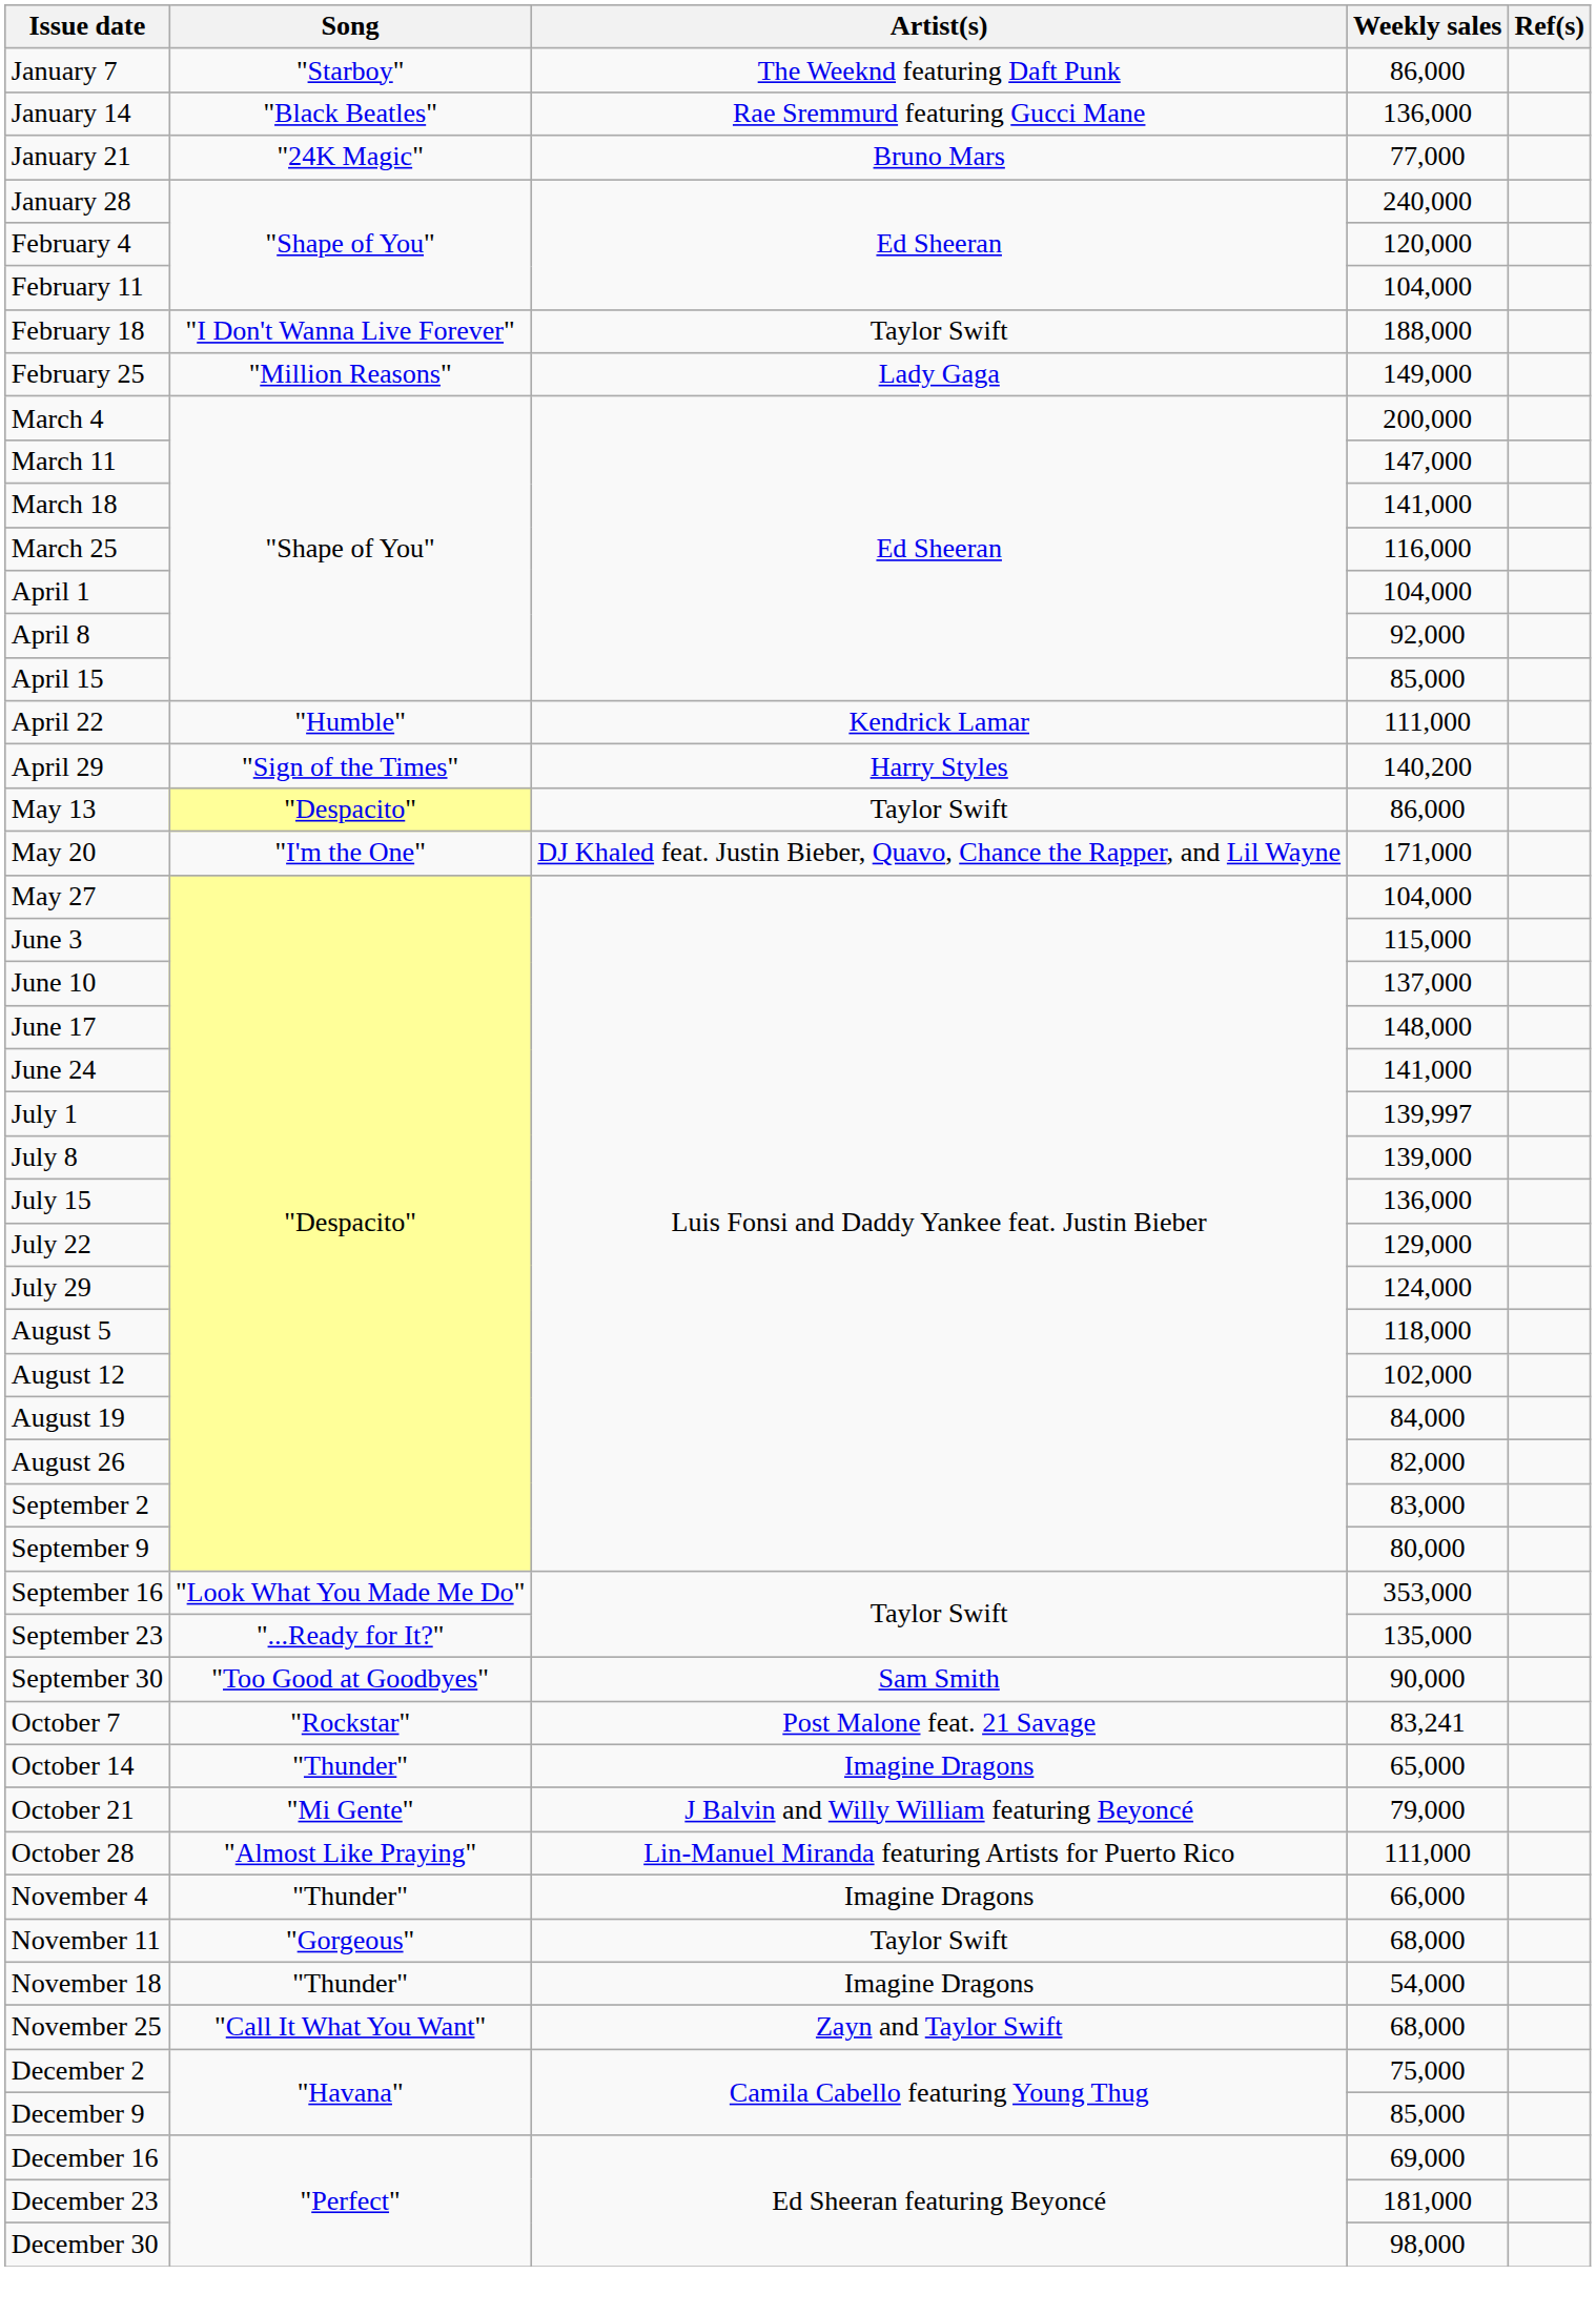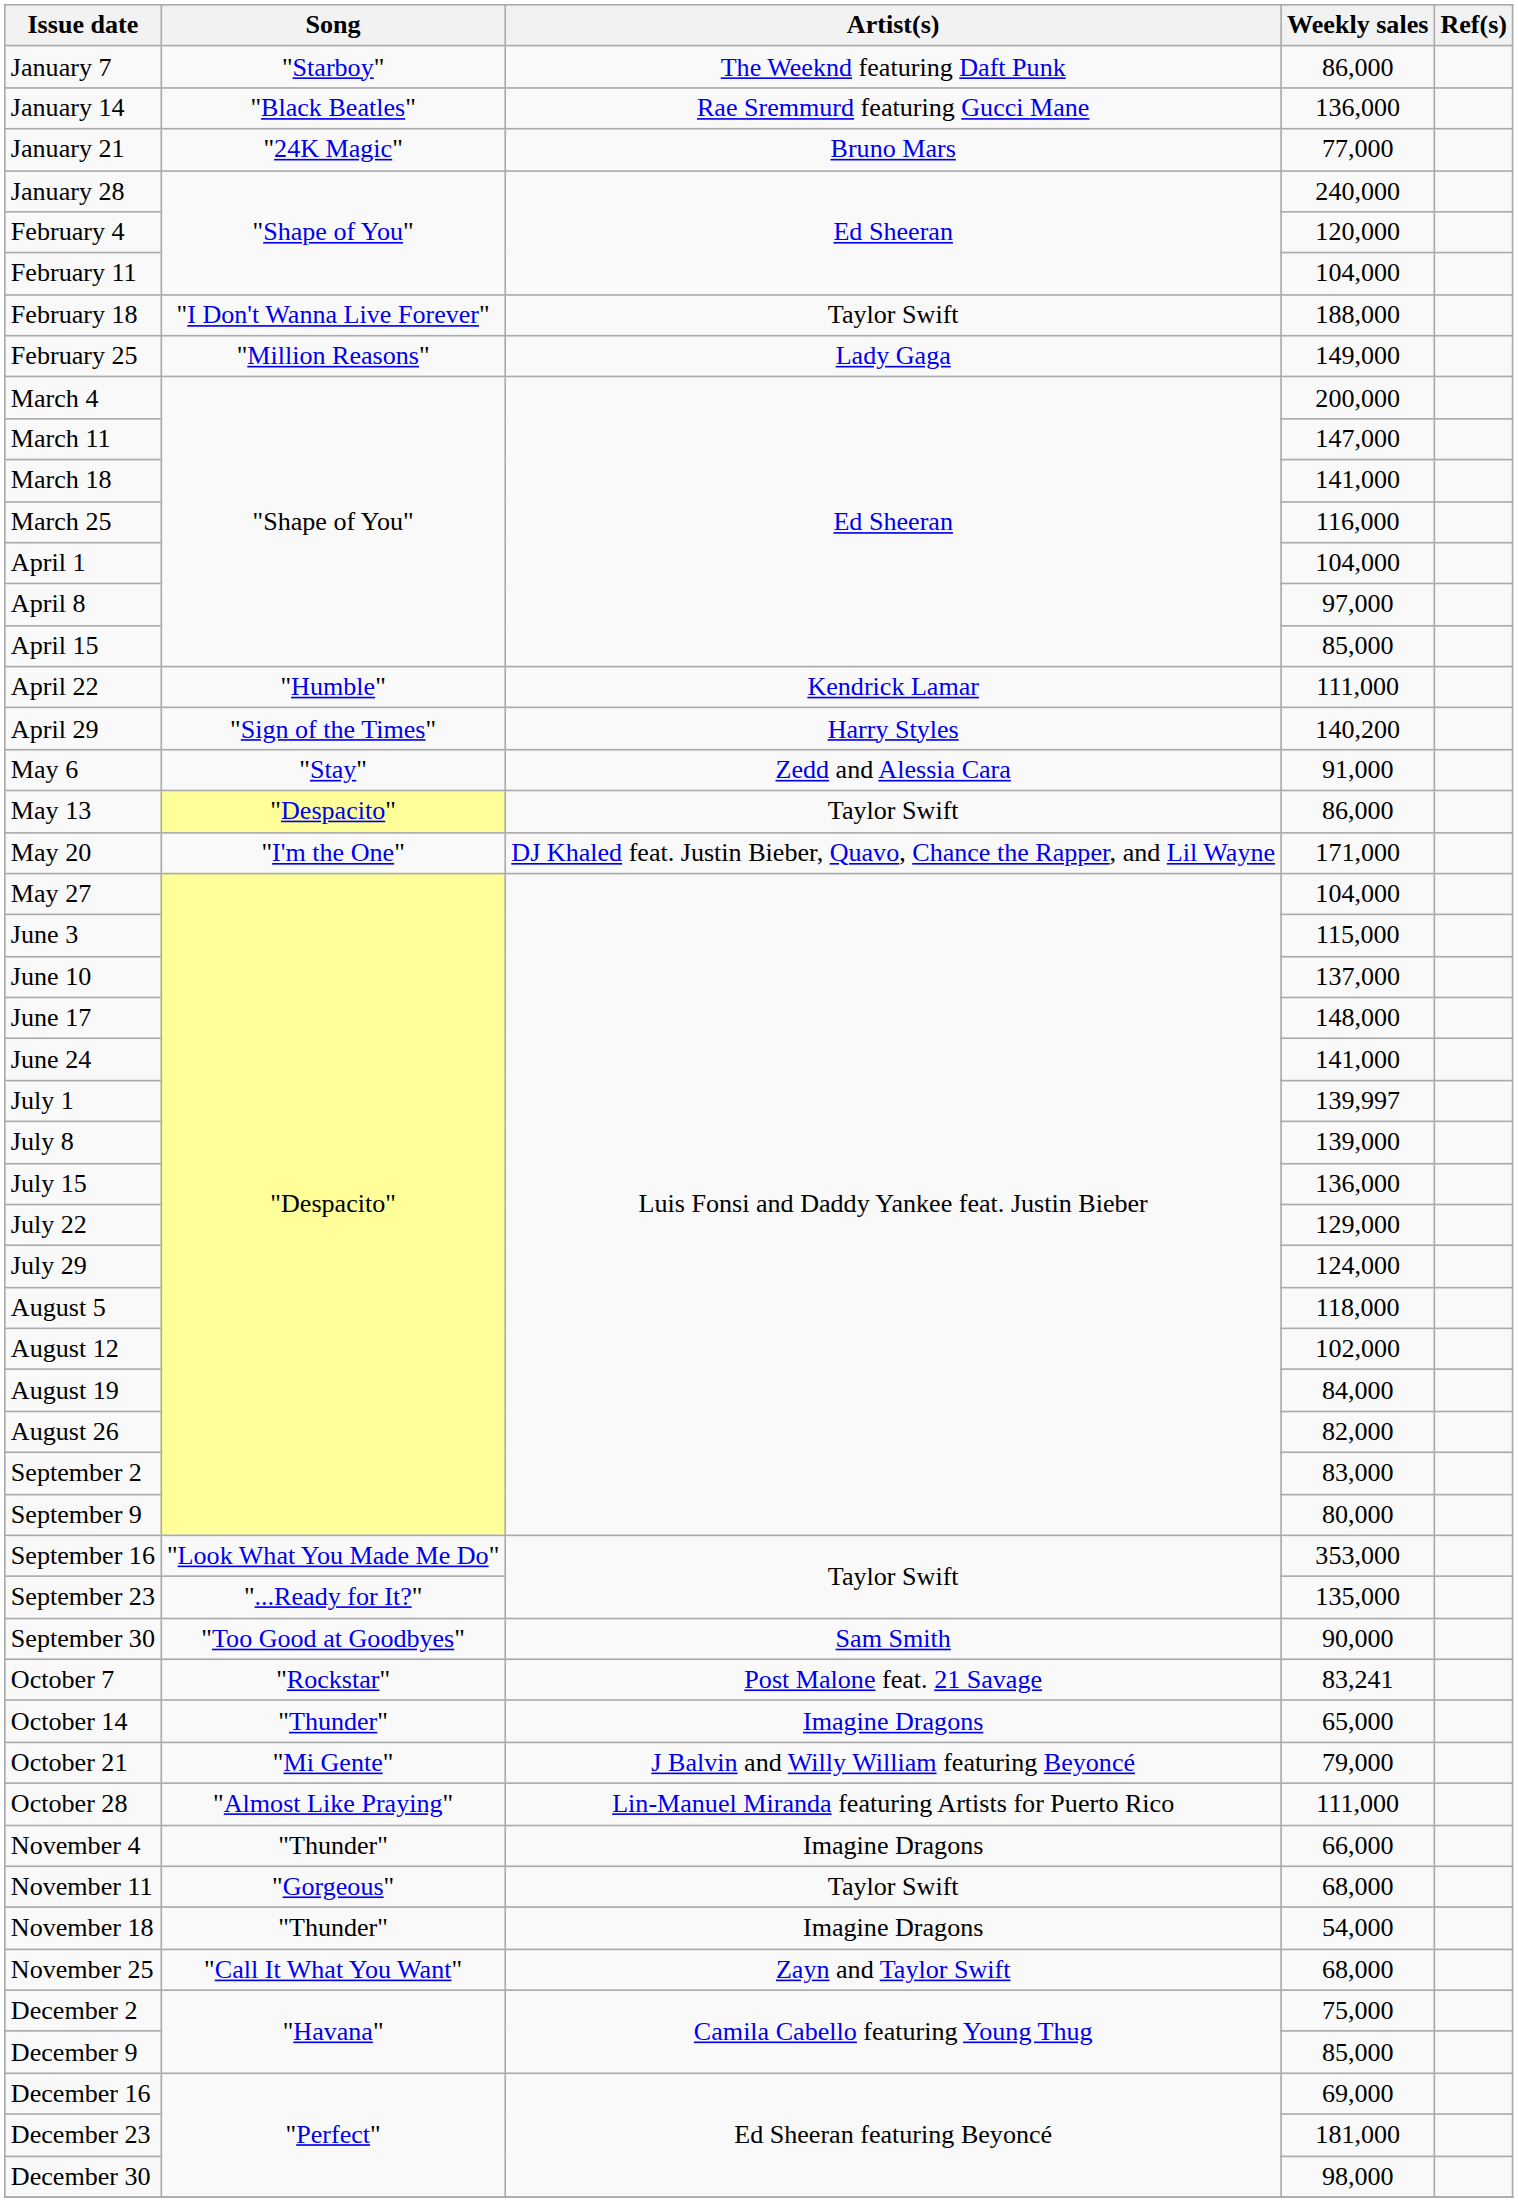 <table class="wikitable sortable">
 <tr>
 <th>Issue date</th>
 <th>Song</th>
 <th>Artist(s)</th>
 <th>Weekly sales</th>
 <th>Ref(s)</th>
 </tr>
 <tr>
 <td>January 7</td>
 <td style="text-align: center;" rowspan="1">"<a href='#'>Starboy</a>"</td>
 <td style="text-align: center;" rowspan="1"><a href='#'>The Weeknd</a> featuring <a href='#'>Daft Punk</a></td>
 <td style="text-align: center;">86,000</td>
 <td style="text-align: center;"></td>
 </tr>
 <tr>
 <td>January 14</td>
 <td style="text-align: center;" rowspan="1">"<a href='#'>Black Beatles</a>"</td>
 <td style="text-align: center;" rowspan="1"><a href='#'>Rae Sremmurd</a> featuring <a href='#'>Gucci Mane</a></td>
 <td style="text-align: center;">136,000</td>
 <td style="text-align: center;"></td>
 </tr>
 <tr>
 <td>January 21</td>
 <td style="text-align: center;" rowspan="1">"<a href='#'>24K Magic</a>"</td>
 <td style="text-align: center;" rowspan="1"><a href='#'>Bruno Mars</a></td>
 <td style="text-align: center;">77,000</td>
 <td style="text-align: center;"></td>
 </tr>
 <tr>
 <td>January 28</td>
 <td style="text-align: center;" rowspan="3">"<a href='#'>Shape of You</a>"</td>
 <td style="text-align: center;" rowspan="3"><a href='#'>Ed Sheeran</a></td>
 <td style="text-align: center;">240,000</td>
 <td style="text-align: center;"></td>
 </tr>
 <tr>
 <td>February 4</td>
 <td style="text-align: center;">120,000</td>
 <td style="text-align: center;"></td>
 </tr>
 <tr>
 <td>February 11</td>
 <td style="text-align: center;">104,000</td>
 <td style="text-align: center;"></td>
 </tr>
 <tr>
 <td>February 18</td>
 <td style="text-align: center;" rowspan="1">"<a href='#'>I Don't Wanna Live Forever</a>"</td>
 <td style="text-align: center;">Taylor Swift</td>
 <td style="text-align: center;">188,000</td>
 <td style="text-align: center;"></td>
 </tr>
 <tr>
 <td>February 25</td>
 <td style="text-align: center;" rowspan="1">"<a href='#'>Million Reasons</a>"</td>
 <td style="text-align: center;" rowspan="1"><a href='#'>Lady Gaga</a></td>
 <td style="text-align: center;">149,000</td>
 <td style="text-align: center;"></td>
 </tr>
 <tr>
 <td>March 4</td>
 <td style="text-align: center;" rowspan="7">"Shape of You"</td>
 <td style="text-align: center;" rowspan="7"><a href='#'>Ed Sheeran</a></td>
 <td style="text-align: center;">200,000</td>
 <td style="text-align: center;"></td>
 </tr>
 <tr>
 <td>March 11</td>
 <td style="text-align: center;">147,000</td>
 <td style="text-align: center;"></td>
 </tr>
 <tr>
 <td>March 18</td>
 <td style="text-align: center;">141,000</td>
 <td style="text-align: center;"></td>
 </tr>
 <tr>
 <td>March 25</td>
 <td style="text-align: center;">116,000</td>
 <td style="text-align: center;"></td>
 </tr>
 <tr>
 <td>April 1</td>
 <td style="text-align: center;">104,000</td>
 <td style="text-align: center;"></td>
 </tr>
 <tr>
 <td>April 8</td>
-<td style="text-align: center;">92,000</td>
+<td style="text-align: center;">97,000</td>
 <td style="text-align: center;"></td>
 </tr>
 <tr>
 <td>April 15</td>
 <td style="text-align: center;">85,000</td>
 <td style="text-align: center;"></td>
 </tr>
 <tr>
 <td>April 22</td>
 <td style="text-align: center;">"<a href='#'>Humble</a>"</td>
 <td style="text-align: center;"><a href='#'>Kendrick Lamar</a></td>
 <td style="text-align: center;">111,000</td>
 <td style="text-align: center;"></td>
 </tr>
 <tr>
 <td>April 29</td>
 <td style="text-align: center;">"<a href='#'>Sign of the Times</a>"</td>
 <td style="text-align: center;"><a href='#'>Harry Styles</a></td>
 <td style="text-align: center;">140,200</td>
+<td style="text-align: center;"></td>
+</tr>
+<tr>
+<td>May 6</td>
+<td style="text-align: center;">"<a href='#'>Stay</a>"</td>
+<td style="text-align: center;"><a href='#'>Zedd</a> and <a href='#'>Alessia Cara</a></td>
+<td style="text-align: center;">91,000</td>
 <td style="text-align: center;"></td>
 </tr>
 <tr>
 <td>May 13</td>
 <td bgcolor=FFFF99 style="text-align: center;">"<a href='#'>Despacito</a>" </td>
 <td style="text-align: center;">Taylor Swift</td>
 <td style="text-align: center;">86,000</td>
 <td style="text-align: center;"></td>
 </tr>
 <tr>
 <td>May 20</td>
 <td style="text-align: center;">"<a href='#'>I'm the One</a>"</td>
 <td style="text-align: center;"><a href='#'>DJ Khaled</a> feat. Justin Bieber, <a href='#'>Quavo</a>, <a href='#'>Chance the Rapper</a>, and <a href='#'>Lil Wayne</a></td>
 <td style="text-align: center;">171,000</td>
 <td style="text-align: center;"></td>
 </tr>
 <tr>
 <td>May 27</td>
 <td bgcolor=FFFF99 style="text-align: center;" rowspan="16">"Despacito" </td>
 <td style="text-align: center;" rowspan="16">Luis Fonsi and Daddy Yankee feat. Justin Bieber</td>
 <td style="text-align: center;">104,000</td>
 <td style="text-align: center;"></td>
 </tr>
 <tr>
 <td>June 3</td>
 <td style="text-align: center;">115,000</td>
 <td style="text-align: center;"></td>
 </tr>
 <tr>
 <td>June 10</td>
 <td style="text-align: center;">137,000</td>
 <td style="text-align: center;"></td>
 </tr>
 <tr>
 <td>June 17</td>
 <td style="text-align: center;">148,000</td>
 <td style="text-align: center;"></td>
 </tr>
 <tr>
 <td>June 24</td>
 <td style="text-align: center;">141,000</td>
 <td style="text-align: center;"></td>
 </tr>
 <tr>
 <td>July 1</td>
 <td style="text-align: center;">139,997</td>
 <td style="text-align: center;"></td>
 </tr>
 <tr>
 <td>July 8</td>
 <td style="text-align: center;">139,000</td>
 <td style="text-align: center;"></td>
 </tr>
 <tr>
 <td>July 15</td>
 <td style="text-align: center;">136,000</td>
 <td style="text-align: center;"></td>
 </tr>
 <tr>
 <td>July 22</td>
 <td style="text-align: center;">129,000</td>
 <td style="text-align: center;"></td>
 </tr>
 <tr>
 <td>July 29</td>
 <td style="text-align: center;">124,000</td>
 <td style="text-align: center;"></td>
 </tr>
 <tr>
 <td>August 5</td>
 <td style="text-align: center;">118,000</td>
 <td style="text-align: center;"></td>
 </tr>
 <tr>
 <td>August 12</td>
 <td style="text-align: center;">102,000</td>
 <td style="text-align: center;"></td>
 </tr>
 <tr>
 <td>August 19</td>
 <td style="text-align: center;">84,000</td>
 <td style="text-align: center;"></td>
 </tr>
 <tr>
 <td>August 26</td>
 <td style="text-align: center;">82,000</td>
 <td style="text-align: center;"></td>
 </tr>
 <tr>
 <td>September 2</td>
 <td style="text-align: center;">83,000</td>
 <td style="text-align: center;"></td>
 </tr>
 <tr>
 <td>September 9</td>
 <td style="text-align: center;">80,000</td>
 <td style="text-align: center;"></td>
 </tr>
 <tr>
 <td>September 16</td>
 <td style="text-align: center;" rowspan=1>"<a href='#'>Look What You Made Me Do</a>"</td>
 <td style="text-align: center;" rowspan=2>Taylor Swift</td>
 <td style="text-align: center;">353,000</td>
 <td style="text-align: center;"></td>
 </tr>
 <tr>
 <td>September 23</td>
 <td style="text-align: center;" rowspan=1>"<a href='#'>...Ready for It?</a>"</td>
 <td style="text-align: center;">135,000</td>
 <td style="text-align: center;"></td>
 </tr>
 <tr>
 <td>September 30</td>
 <td style="text-align: center;" rowspan=1>"<a href='#'>Too Good at Goodbyes</a>"</td>
 <td style="text-align: center;" rowspan=1><a href='#'>Sam Smith</a></td>
 <td style="text-align: center;">90,000</td>
 <td style="text-align: center;"></td>
 </tr>
 <tr>
 <td>October 7</td>
 <td style="text-align: center;" rowspan=1>"<a href='#'>Rockstar</a>"</td>
 <td style="text-align: center;" rowspan=1><a href='#'>Post Malone</a> feat. <a href='#'>21 Savage</a></td>
 <td style="text-align: center;">83,241</td>
 <td style="text-align: center;"></td>
 </tr>
 <tr>
 <td>October 14</td>
 <td style="text-align: center;">"<a href='#'>Thunder</a>"</td>
 <td style="text-align: center;"><a href='#'>Imagine Dragons</a></td>
 <td style="text-align: center;">65,000</td>
 <td style="text-align: center;"></td>
 </tr>
 <tr>
 <td>October 21</td>
 <td style="text-align: center;">"<a href='#'>Mi Gente</a>"</td>
 <td style="text-align: center;"><a href='#'>J Balvin</a> and <a href='#'>Willy William</a> featuring <a href='#'>Beyoncé</a></td>
 <td style="text-align: center;">79,000</td>
 <td style="text-align: center;"></td>
 </tr>
 <tr>
 <td>October 28</td>
 <td style="text-align: center;">"<a href='#'>Almost Like Praying</a>"</td>
 <td style="text-align: center;"><a href='#'>Lin-Manuel Miranda</a> featuring Artists for Puerto Rico</td>
 <td style="text-align: center;">111,000</td>
 <td style="text-align: center;"></td>
 </tr>
 <tr>
 <td>November 4</td>
 <td style="text-align: center;">"Thunder"</td>
 <td style="text-align: center;">Imagine Dragons</td>
 <td style="text-align: center;">66,000</td>
 <td style="text-align: center;"></td>
 </tr>
 <tr>
 <td>November 11</td>
 <td style="text-align: center;">"<a href='#'>Gorgeous</a>"</td>
 <td style="text-align: center;">Taylor Swift</td>
 <td style="text-align: center;">68,000</td>
 <td style="text-align: center;"></td>
 </tr>
 <tr>
 <td>November 18</td>
 <td style="text-align: center;">"Thunder"</td>
 <td style="text-align: center;">Imagine Dragons</td>
 <td style="text-align: center;">54,000</td>
 <td style="text-align: center;"></td>
 </tr>
 <tr>
 <td>November 25</td>
 <td style="text-align: center;">"<a href='#'>Call It What You Want</a>"</td>
 <td style="text-align: center;" rowspan="1"><a href='#'>Zayn</a> and <a href='#'>Taylor Swift</a></td>
 <td style="text-align: center;">68,000</td>
 <td style="text-align: center;"></td>
 </tr>
 <tr>
 <td>December 2</td>
 <td style="text-align: center;" rowspan="2">"<a href='#'>Havana</a>"</td>
 <td style="text-align: center;" rowspan="2"><a href='#'>Camila Cabello</a> featuring <a href='#'>Young Thug</a></td>
 <td style="text-align: center;">75,000</td>
 <td style="text-align: center;"></td>
 </tr>
 <tr>
 <td>December 9</td>
 <td style="text-align: center;">85,000</td>
 <td style="text-align: center;"></td>
 </tr>
 <tr>
 <td>December 16</td>
 <td style="text-align: center;" rowspan=3>"<a href='#'>Perfect</a>"</td>
 <td style="text-align: center;" rowspan=3>Ed Sheeran featuring Beyoncé</td>
 <td style="text-align: center;">69,000</td>
 <td style="text-align: center;"></td>
 </tr>
 <tr>
 <td>December 23</td>
 <td style="text-align: center;">181,000</td>
 <td style="text-align: center;"></td>
 </tr>
 <tr>
 <td>December 30</td>
 <td style="text-align: center;">98,000</td>
 <td style="text-align: center;"></td>
 </tr>
 <tr>
 </tr>
 </table>
